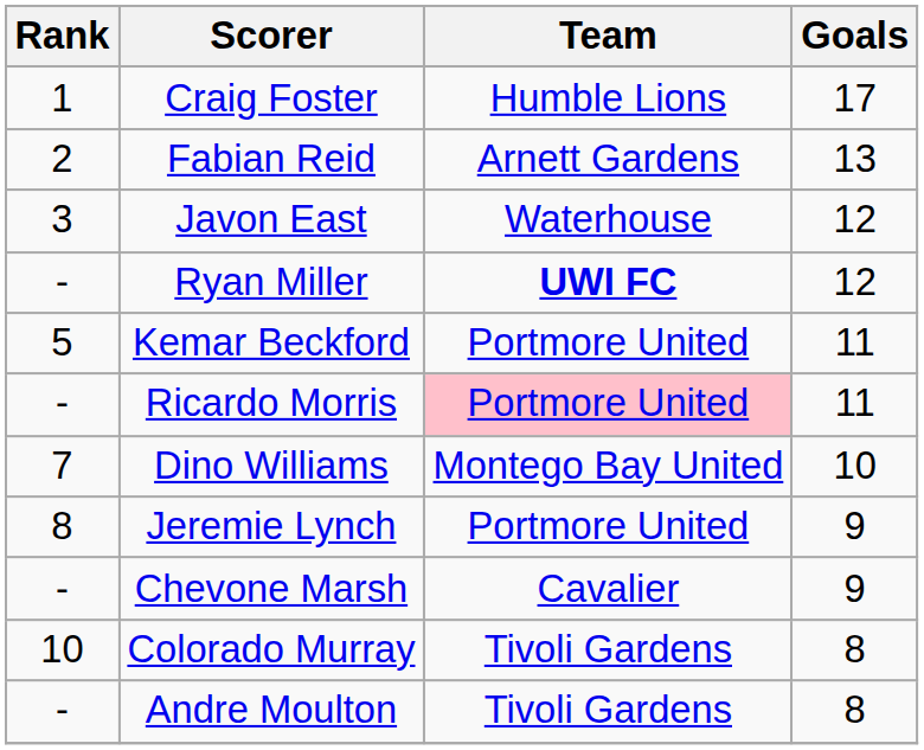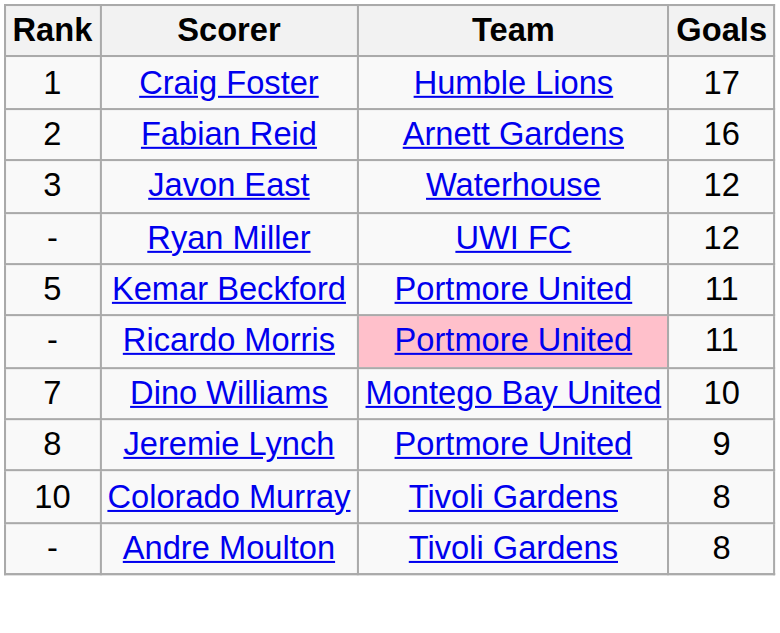 <table class="wikitable" style="text-align:center">
 <tr>
 <th>Rank</th>
 <th>Scorer</th>
 <th>Team</th>
 <th>Goals</th>
 </tr>
 <tr>
 <td>1</td>
 <td> <a href='#'>Craig Foster</a></td>
 <td><a href='#'>Humble Lions</a></td>
 <td>17</td>
 </tr>
 <tr>
 <td>2</td>
 <td> <a href='#'>Fabian Reid</a></td>
 <td><a href='#'>Arnett Gardens</a></td>
-<td>13</td>
+<td>16</td>
 </tr>
 <tr>
 <td>3</td>
 <td> <a href='#'>Javon East</a></td>
 <td><a href='#'>Waterhouse</a></td>
 <td>12</td>
 </tr>
 <tr>
 <td>-</td>
 <td> <a href='#'>Ryan Miller</a></td>
-<td><strong><a href='#'>UWI FC</a></strong></td>
+<td><a href='#'>UWI FC</a></td>
 <td>12</td>
 </tr>
 <tr>
 <td>5</td>
 <td> <a href='#'>Kemar Beckford</a></td>
 <td><a href='#'>Portmore United</a></td>
 <td>11</td>
 </tr>
 <tr>
 <td>-</td>
 <td> <a href='#'>Ricardo Morris</a></td>
 <td style="background: pink;"><a href='#'>Portmore United</a></td>
 <td>11</td>
 </tr>
 <tr>
 <td>7</td>
 <td> <a href='#'>Dino Williams</a></td>
 <td><a href='#'>Montego Bay United</a></td>
 <td>10</td>
 </tr>
 <tr>
 <td>8</td>
 <td> <a href='#'>Jeremie Lynch</a></td>
 <td><a href='#'>Portmore United</a></td>
 <td>9</td>
 </tr>
 <tr>
-<td>-</td>
-<td> <a href='#'>Chevone Marsh</a></td>
-<td><a href='#'>Cavalier</a></td>
-<td>9</td>
-</tr>
-<tr>
 <td>10</td>
 <td> <a href='#'>Colorado Murray</a></td>
 <td><a href='#'>Tivoli Gardens</a></td>
 <td>8</td>
 </tr>
 <tr>
 <td>-</td>
 <td> <a href='#'>Andre Moulton</a></td>
 <td><a href='#'>Tivoli Gardens</a></td>
 <td>8</td>
 </tr>
 <tr>
 </tr>
 </table>
